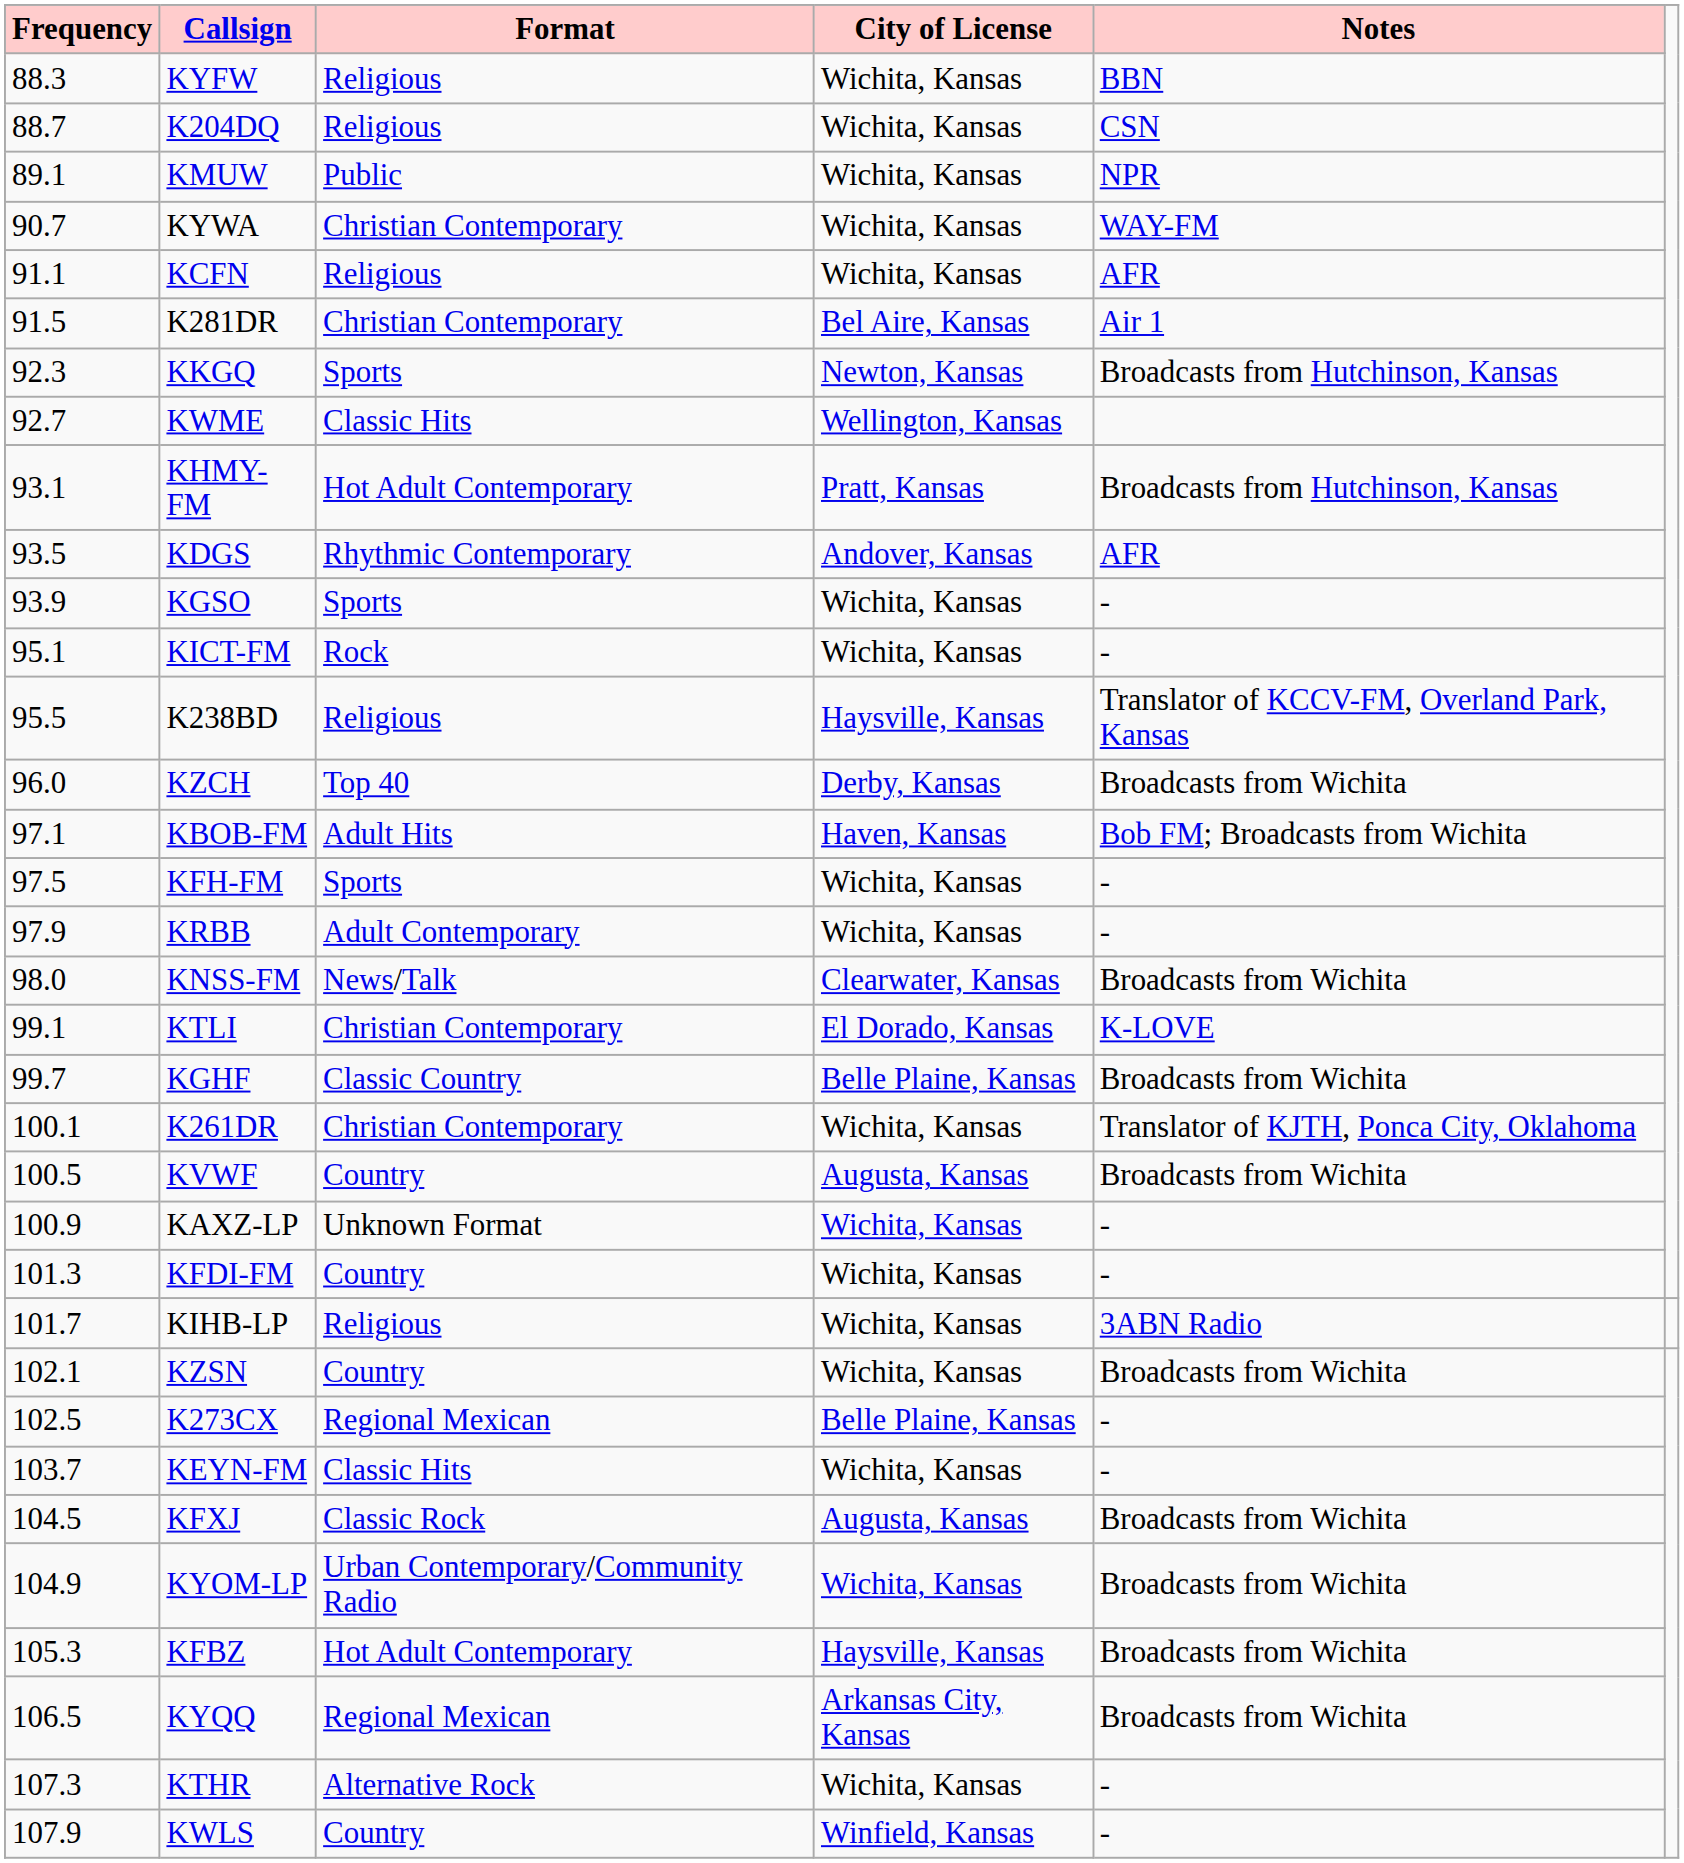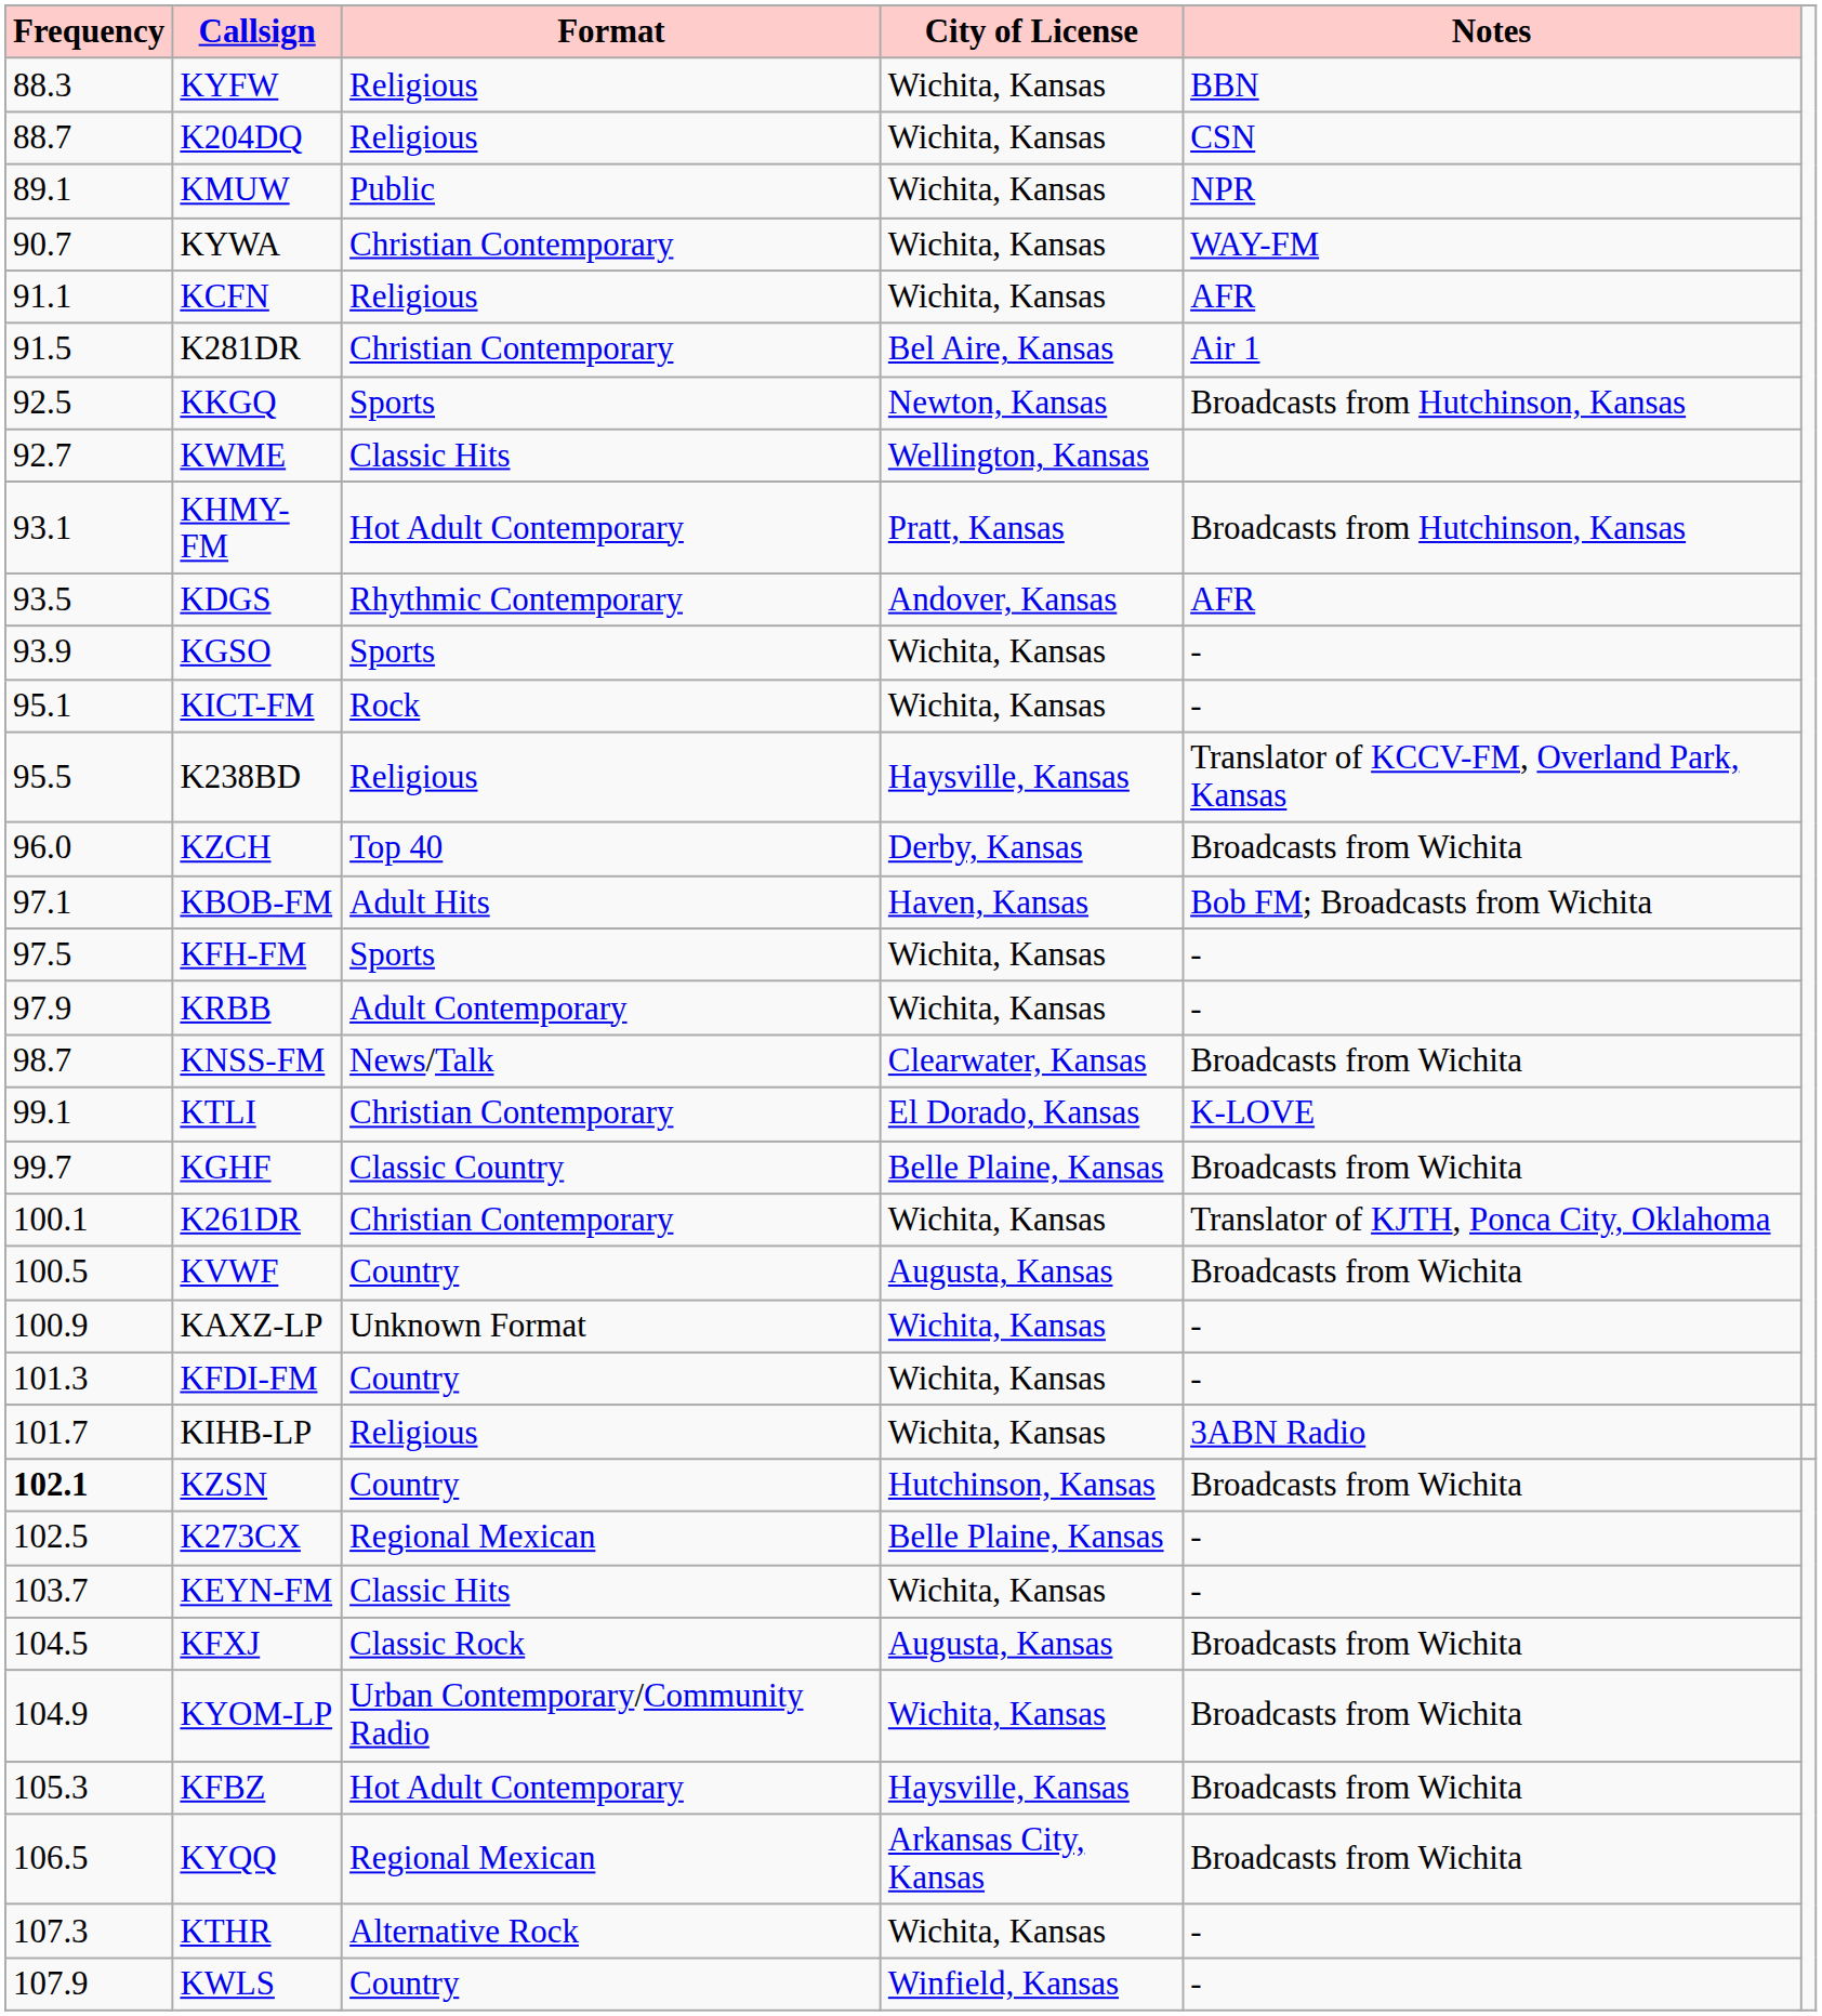 <table class="wikitable" border="1">
 <tr>
 <th style="background:#ffcccc;"><strong>Frequency</strong></th>
 <th style="background:#ffcccc;"><strong><a href='#'>Callsign</a></strong></th>
 <th style="background:#ffcccc;"><strong>Format</strong></th>
 <th style="background:#ffcccc;"><strong>City of License</strong></th>
 <th style="background:#ffcccc;"><strong>Notes</strong></th>
 </tr>
 <tr>
 <td>88.3</td>
 <td><a href='#'>KYFW</a></td>
 <td><a href='#'>Religious</a></td>
 <td>Wichita, Kansas</td>
 <td><a href='#'>BBN</a></td>
 </tr>
 <tr>
 <td>88.7</td>
 <td><a href='#'>K204DQ</a></td>
 <td><a href='#'>Religious</a></td>
 <td>Wichita, Kansas</td>
 <td><a href='#'>CSN</a></td>
 </tr>
 <tr>
 <td>89.1</td>
 <td><a href='#'>KMUW</a></td>
 <td><a href='#'>Public</a></td>
 <td>Wichita, Kansas</td>
 <td><a href='#'>NPR</a></td>
 </tr>
 <tr>
 <td>90.7</td>
 <td>KYWA</td>
 <td><a href='#'>Christian Contemporary</a></td>
 <td>Wichita, Kansas</td>
 <td><a href='#'>WAY-FM</a></td>
 </tr>
 <tr>
 <td>91.1</td>
 <td><a href='#'>KCFN</a></td>
 <td><a href='#'>Religious</a></td>
 <td>Wichita, Kansas</td>
 <td><a href='#'>AFR</a></td>
 </tr>
 <tr>
 <td>91.5</td>
 <td>K281DR</td>
 <td><a href='#'>Christian Contemporary</a></td>
 <td><a href='#'>Bel Aire, Kansas</a></td>
 <td><a href='#'>Air 1</a></td>
 </tr>
 <tr>
-<td>92.3</td>
+<td>92.5</td>
 <td><a href='#'>KKGQ</a></td>
 <td><a href='#'>Sports</a></td>
 <td><a href='#'>Newton, Kansas</a></td>
 <td>Broadcasts from <a href='#'>Hutchinson, Kansas</a></td>
 </tr>
 <tr>
 <td>92.7</td>
 <td><a href='#'>KWME</a></td>
 <td><a href='#'>Classic Hits</a></td>
 <td><a href='#'>Wellington, Kansas</a></td>
 <td></td>
 </tr>
 <tr>
 <td>93.1</td>
 <td><a href='#'>KHMY-FM</a></td>
 <td><a href='#'>Hot Adult Contemporary</a></td>
 <td><a href='#'>Pratt, Kansas</a></td>
 <td>Broadcasts from <a href='#'>Hutchinson, Kansas</a></td>
 </tr>
 <tr>
 <td>93.5</td>
 <td><a href='#'>KDGS</a></td>
 <td><a href='#'>Rhythmic Contemporary</a></td>
 <td><a href='#'>Andover, Kansas</a></td>
 <td><a href='#'>AFR</a></td>
 </tr>
 <tr>
 <td>93.9</td>
 <td><a href='#'>KGSO</a></td>
 <td><a href='#'>Sports</a></td>
 <td>Wichita, Kansas</td>
 <td>-</td>
 </tr>
 <tr>
 <td>95.1</td>
 <td><a href='#'>KICT-FM</a></td>
 <td><a href='#'>Rock</a></td>
 <td>Wichita, Kansas</td>
 <td>-</td>
 </tr>
 <tr>
 <td>95.5</td>
 <td>K238BD</td>
 <td><a href='#'>Religious</a></td>
 <td><a href='#'>Haysville, Kansas</a></td>
 <td>Translator of <a href='#'>KCCV-FM</a>, <a href='#'>Overland Park, Kansas</a></td>
 </tr>
 <tr>
 <td>96.0</td>
 <td><a href='#'>KZCH</a></td>
 <td><a href='#'>Top 40</a></td>
 <td><a href='#'>Derby, Kansas</a></td>
 <td>Broadcasts from Wichita</td>
 </tr>
 <tr>
 <td>97.1</td>
 <td><a href='#'>KBOB-FM</a></td>
 <td><a href='#'>Adult Hits</a></td>
 <td><a href='#'>Haven, Kansas</a></td>
 <td><a href='#'>Bob FM</a>; Broadcasts from Wichita</td>
 </tr>
 <tr>
 <td>97.5</td>
 <td><a href='#'>KFH-FM</a></td>
 <td><a href='#'>Sports</a></td>
 <td>Wichita, Kansas</td>
 <td>-</td>
 </tr>
 <tr>
 <td>97.9</td>
 <td><a href='#'>KRBB</a></td>
 <td><a href='#'>Adult Contemporary</a></td>
 <td>Wichita, Kansas</td>
 <td>-</td>
 </tr>
 <tr>
-<td>98.0</td>
+<td>98.7</td>
 <td><a href='#'>KNSS-FM</a></td>
 <td><a href='#'>News</a>/<a href='#'>Talk</a></td>
 <td><a href='#'>Clearwater, Kansas</a></td>
 <td>Broadcasts from Wichita</td>
 </tr>
 <tr>
 <td>99.1</td>
 <td><a href='#'>KTLI</a></td>
 <td><a href='#'>Christian Contemporary</a></td>
 <td><a href='#'>El Dorado, Kansas</a></td>
 <td><a href='#'>K-LOVE</a></td>
 </tr>
 <tr>
 <td>99.7</td>
 <td><a href='#'>KGHF</a></td>
 <td><a href='#'>Classic Country</a></td>
 <td><a href='#'>Belle Plaine, Kansas</a></td>
 <td>Broadcasts from Wichita</td>
 </tr>
 <tr>
 <td>100.1</td>
 <td><a href='#'>K261DR</a></td>
 <td><a href='#'>Christian Contemporary</a></td>
 <td>Wichita, Kansas</td>
 <td>Translator of <a href='#'>KJTH</a>, <a href='#'>Ponca City, Oklahoma</a></td>
 </tr>
 <tr>
 <td>100.5</td>
 <td><a href='#'>KVWF</a></td>
 <td><a href='#'>Country</a></td>
 <td><a href='#'>Augusta, Kansas</a></td>
 <td>Broadcasts from Wichita</td>
 </tr>
 <tr>
 <td>100.9</td>
 <td>KAXZ-LP</td>
 <td>Unknown Format</td>
 <td><a href='#'>Wichita, Kansas</a></td>
 <td>-</td>
 </tr>
 <tr>
 <td>101.3</td>
 <td><a href='#'>KFDI-FM</a></td>
 <td><a href='#'>Country</a></td>
 <td>Wichita, Kansas</td>
 <td>-</td>
 </tr>
 <tr>
 <td>101.7</td>
 <td>KIHB-LP</td>
 <td><a href='#'>Religious</a></td>
 <td>Wichita, Kansas</td>
 <td><a href='#'>3ABN Radio</a></td>
 <td></td>
 </tr>
 <tr>
-<td>102.1</td>
+<td><strong>102.1</strong></td>
 <td><a href='#'>KZSN</a></td>
 <td><a href='#'>Country</a></td>
-<td>Wichita, Kansas</td>
+<td><a href='#'>Hutchinson, Kansas</a></td>
 <td>Broadcasts from Wichita</td>
 </tr>
 <tr>
 <td>102.5</td>
 <td><a href='#'>K273CX</a></td>
 <td><a href='#'>Regional Mexican</a></td>
 <td><a href='#'>Belle Plaine, Kansas</a></td>
 <td>-</td>
 </tr>
 <tr>
 <td>103.7</td>
 <td><a href='#'>KEYN-FM</a></td>
 <td><a href='#'>Classic Hits</a></td>
 <td>Wichita, Kansas</td>
 <td>-</td>
 </tr>
 <tr>
 <td>104.5</td>
 <td><a href='#'>KFXJ</a></td>
 <td><a href='#'>Classic Rock</a></td>
 <td><a href='#'>Augusta, Kansas</a></td>
 <td>Broadcasts from Wichita</td>
 </tr>
 <tr>
 <td>104.9</td>
 <td><a href='#'>KYOM-LP</a></td>
 <td><a href='#'>Urban Contemporary</a>/<a href='#'>Community Radio</a></td>
 <td><a href='#'>Wichita, Kansas</a></td>
 <td>Broadcasts from Wichita</td>
 </tr>
 <tr>
 <td>105.3</td>
 <td><a href='#'>KFBZ</a></td>
 <td><a href='#'>Hot Adult Contemporary</a></td>
 <td><a href='#'>Haysville, Kansas</a></td>
 <td>Broadcasts from Wichita</td>
 </tr>
 <tr>
 <td>106.5</td>
 <td><a href='#'>KYQQ</a></td>
 <td><a href='#'>Regional Mexican</a></td>
 <td><a href='#'>Arkansas City, Kansas</a></td>
 <td>Broadcasts from Wichita</td>
 </tr>
 <tr>
 <td>107.3</td>
 <td><a href='#'>KTHR</a></td>
 <td><a href='#'>Alternative Rock</a></td>
 <td>Wichita, Kansas</td>
 <td>-</td>
 </tr>
 <tr>
 <td>107.9</td>
 <td><a href='#'>KWLS</a></td>
 <td><a href='#'>Country</a></td>
 <td><a href='#'>Winfield, Kansas</a></td>
 <td>-</td>
 </tr>
 </table>
